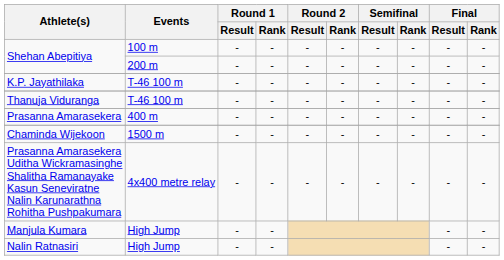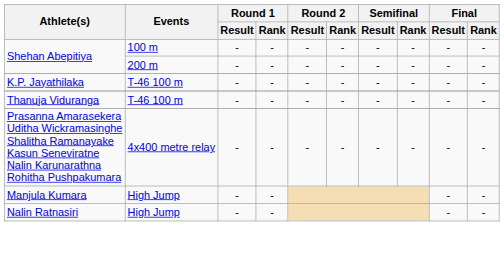 <table class=wikitable style="font-size:90%">
 <tr>
 <th rowspan="2">Athlete(s)</th>
 <th rowspan="2">Events</th>
 <th colspan="2">Round 1</th>
 <th colspan="2">Round 2</th>
 <th colspan="2">Semifinal</th>
 <th colspan="2">Final</th>
 </tr>
 <tr>
 <th>Result</th>
 <th>Rank</th>
 <th>Result</th>
 <th>Rank</th>
 <th>Result</th>
 <th>Rank</th>
 <th>Result</th>
 <th>Rank</th>
 </tr>
 <tr>
 <td rowspan="2"><a href='#'>Shehan Abepitiya</a></td>
 <td><a href='#'>100 m</a></td>
 <td align=center>-</td>
 <td align=center>-</td>
 <td align=center>-</td>
 <td align=center>-</td>
 <td align=center>-</td>
 <td align=center>-</td>
 <td align=center>-</td>
 <td align=center>-</td>
 </tr>
 <tr>
 <td><a href='#'>200 m</a></td>
 <td align=center>-</td>
 <td align=center>-</td>
 <td align=center>-</td>
 <td align=center>-</td>
 <td align=center>-</td>
 <td align=center>-</td>
 <td align=center>-</td>
 <td align=center>-</td>
 </tr>
 <tr>
 </tr>
 <tr>
 <td><a href='#'>K.P. Jayathilaka</a></td>
 <td><a href='#'>T-46 100 m</a></td>
 <td align=center>-</td>
 <td align=center>-</td>
 <td align=center>-</td>
 <td align=center>-</td>
 <td align=center>-</td>
 <td align=center>-</td>
 <td align=center>-</td>
 <td align=center>-</td>
 </tr>
 <tr>
 </tr>
 <tr>
 <td><a href='#'>Thanuja Viduranga</a></td>
 <td><a href='#'>T-46 100 m</a></td>
 <td align=center>-</td>
 <td align=center>-</td>
 <td align=center>-</td>
 <td align=center>-</td>
 <td align=center>-</td>
 <td align=center>-</td>
 <td align=center>-</td>
 <td align=center>-</td>
 </tr>
 <tr>
 </tr>
 <tr>
-<td><a href='#'>Prasanna Amarasekera</a></td>
-<td><a href='#'>400 m</a></td>
-<td align=center>-</td>
-<td align=center>-</td>
-<td align=center>-</td>
-<td align=center>-</td>
-<td align=center>-</td>
-<td align=center>-</td>
-<td align=center>-</td>
-<td align=center>-</td>
-</tr>
-<tr>
-</tr>
-<tr>
-<td><a href='#'>Chaminda Wijekoon</a></td>
-<td><a href='#'>1500 m</a></td>
-<td align=center>-</td>
-<td align=center>-</td>
-<td align=center>-</td>
-<td align=center>-</td>
-<td align=center>-</td>
-<td align=center>-</td>
-<td align=center>-</td>
-<td align=center>-</td>
 </tr>
 <tr>
 <td><a href='#'>Prasanna Amarasekera</a><br><a href='#'>Uditha Wickramasinghe</a><br> <a href='#'>Shalitha Ramanayake</a><br> <a href='#'>Kasun Seneviratne</a><br> <a href='#'>Nalin Karunarathna</a> <br><a href='#'>Rohitha Pushpakumara</a></td>
 <td><a href='#'>4x400 metre relay</a></td>
 <td align=center>-</td>
 <td align=center>-</td>
 <td align=center>-</td>
 <td align=center>-</td>
 <td align=center>-</td>
 <td align=center>-</td>
 <td align=center>-</td>
 <td align=center>-</td>
 </tr>
 <tr>
 <td><a href='#'>Manjula Kumara</a></td>
 <td><a href='#'>High Jump</a></td>
 <td align=center>-</td>
 <td align=center>-</td>
 <td colspan=4 bgcolor=wheat></td>
 <td align=center>-</td>
 <td align=center>-</td>
 </tr>
 <tr>
 <td><a href='#'>Nalin Ratnasiri</a></td>
 <td><a href='#'>High Jump</a></td>
 <td align=center>-</td>
 <td align=center>-</td>
 <td colspan=4 bgcolor=wheat></td>
 <td align=center>-</td>
 <td align=center>-</td>
 </tr>
 </table>
